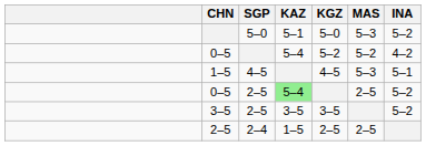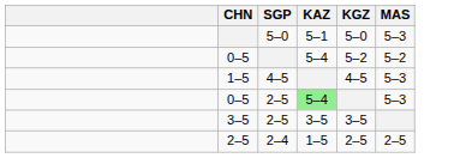 <table class="wikitable" style="text-align:center">
 <tr>
 <th width="250"> </th>
 <th width="40">CHN</th>
 <th width="40">SGP</th>
 <th width="40">KAZ</th>
 <th width="40">KGZ</th>
 <th width="40">MAS</th>
-<th width="40">INA</th>
 </tr>
 <tr>
 <td align=left></td>
 <th></th>
 <td>5–0</td>
 <td>5–1</td>
 <td>5–0</td>
 <td>5–3</td>
-<td>5–2</td>
 </tr>
 <tr>
 <td align=left></td>
 <td>0–5</td>
 <th></th>
 <td>5–4</td>
 <td>5–2</td>
 <td>5–2</td>
-<td>4–2</td>
 </tr>
 <tr>
 <td align=left></td>
 <td>1–5</td>
 <td>4–5</td>
 <th></th>
 <td>4–5</td>
 <td>5–3</td>
-<td>5–1</td>
 </tr>
 <tr>
 <td align=left></td>
 <td>0–5</td>
 <td>2–5</td>
 <td style="background: lightgreen;">5–4</td>
 <th></th>
-<td>2–5</td>
-<td>5–2</td>
+<td>5–3</td>
 </tr>
 <tr>
 <td align=left></td>
 <td>3–5</td>
 <td>2–5</td>
 <td>3–5</td>
 <td>3–5</td>
 <th></th>
-<td>5–2</td>
 </tr>
 <tr>
 <td align=left></td>
 <td>2–5</td>
 <td>2–4</td>
 <td>1–5</td>
 <td>2–5</td>
 <td>2–5</td>
-<th></th>
 </tr>
 </table>
